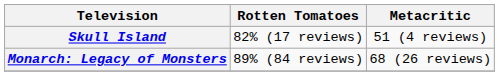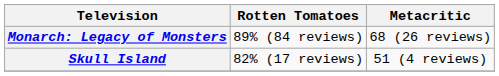 <table class="wikitable plainrowheaders" style="text-align:center;">
 <tr>
 <th>Television</th>
 <th>Rotten Tomatoes</th>
 <th>Metacritic</th>
 </tr>
 <tr>
+<th scope="row"><em><a href='#'>Monarch: Legacy of Monsters</a></em></th>
+<td>89% (84 reviews)</td>
+<td>68 (26 reviews)</td>
+</tr>
+<tr>
 <th scope="row"><em><a href='#'>Skull Island</a></em></th>
 <td>82% (17 reviews)</td>
 <td>51 (4 reviews)</td>
 </tr>
 <tr>
-<th scope="row"><em><a href='#'>Monarch: Legacy of Monsters</a></em></th>
-<td>89% (84 reviews)</td>
-<td>68 (26 reviews)</td>
-</tr>
-<tr>
 </tr>
 </table>
